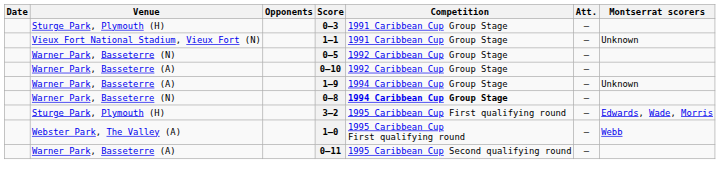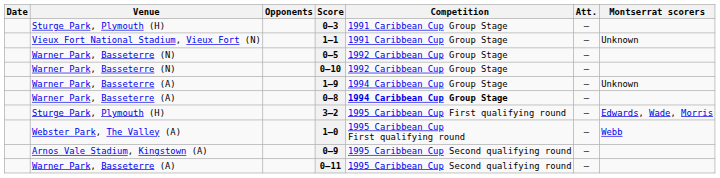 <table class="wikitable plainrowheaders sortable">
 <tr>
 <th scope=col>Date</th>
 <th scope=col>Venue</th>
 <th scope=col>Opponents</th>
 <th scope=col>Score</th>
 <th scope=col>Competition</th>
 <th scope=col>Att.</th>
 <th scope=col>Montserrat scorers</th>
 </tr>
 <tr>
 <td></td>
 <td align="left"><a href='#'>Sturge Park</a>, <a href='#'>Plymouth</a> (H)</td>
 <td></td>
 <th scope=row style=text-align:center>0–3</th>
 <td><a href='#'>1991 Caribbean Cup</a> Group Stage</td>
 <td align=center>—</td>
 <td></td>
 </tr>
 <tr>
 <td></td>
 <td align="left"><a href='#'>Vieux Fort National Stadium</a>, <a href='#'>Vieux Fort</a> (N)</td>
 <td></td>
 <th scope=row style=text-align:center>1–1</th>
 <td><a href='#'>1991 Caribbean Cup</a> Group Stage</td>
 <td align=center>—</td>
 <td>Unknown</td>
 </tr>
 <tr>
 <td></td>
 <td align="left"><a href='#'>Warner Park</a>, <a href='#'>Basseterre</a> (N)</td>
 <td></td>
 <th scope=row style=text-align:center>0–5</th>
 <td><a href='#'>1992 Caribbean Cup</a> Group Stage</td>
 <td align=center>—</td>
 <td></td>
 </tr>
 <tr>
 <td></td>
-<td align="left"><a href='#'>Warner Park</a>, <a href='#'>Basseterre</a> (A)</td>
+<td align="left"><a href='#'>Warner Park</a>, <a href='#'>Basseterre</a> (N)</td>
 <td></td>
 <th scope=row style=text-align:center>0–10</th>
 <td><a href='#'>1992 Caribbean Cup</a> Group Stage</td>
 <td align=center>—</td>
 <td></td>
 </tr>
 <tr>
 <td></td>
 <td align="left"><a href='#'>Warner Park</a>, <a href='#'>Basseterre</a> (A)</td>
 <td></td>
 <th scope=row style=text-align:center>1–9</th>
 <td><a href='#'>1994 Caribbean Cup</a> Group Stage</td>
 <td align=center>—</td>
 <td>Unknown</td>
 </tr>
 <tr>
 <td></td>
-<td align="left"><a href='#'>Warner Park</a>, <a href='#'>Basseterre</a> (N)</td>
+<td align="left"><a href='#'>Warner Park</a>, <a href='#'>Basseterre</a> (A)</td>
 <td></td>
 <th scope=row style=text-align:center>0–8</th>
 <td><strong><a href='#'>1994 Caribbean Cup</a> Group Stage</strong></td>
 <td align=center>—</td>
 <td></td>
 </tr>
 <tr>
 <td></td>
 <td align="left"><a href='#'>Sturge Park</a>, <a href='#'>Plymouth</a> (H)</td>
 <td></td>
 <th scope=row style=text-align:center>3–2</th>
 <td><a href='#'>1995 Caribbean Cup</a> First qualifying round</td>
 <td align=center>—</td>
 <td><a href='#'>Edwards</a>, <a href='#'>Wade</a>, <a href='#'>Morris</a></td>
 </tr>
 <tr>
 <td></td>
 <td align="left"><a href='#'>Webster Park</a>, <a href='#'>The Valley</a> (A)</td>
 <td></td>
 <th scope=row style=text-align:center>1–0</th>
 <td><a href='#'>1995 Caribbean Cup</a><br>First qualifying round</td>
 <td align=center>—</td>
 <td><a href='#'>Webb</a></td>
 </tr>
 <tr>
 <td></td>
+<td align="left"><a href='#'>Arnos Vale Stadium</a>, <a href='#'>Kingstown</a> (A)</td>
+<td></td>
+<th scope=row style=text-align:center>0–9</th>
+<td><a href='#'>1995 Caribbean Cup</a> Second qualifying round</td>
+<td align=center>—</td>
+<td></td>
+</tr>
+<tr>
+<td></td>
 <td align="left"><a href='#'>Warner Park</a>, <a href='#'>Basseterre</a> (A)</td>
 <td></td>
 <th scope=row style=text-align:center>0–11</th>
 <td><a href='#'>1995 Caribbean Cup</a> Second qualifying round</td>
 <td align=center>—</td>
 <td></td>
 </tr>
 </table>
